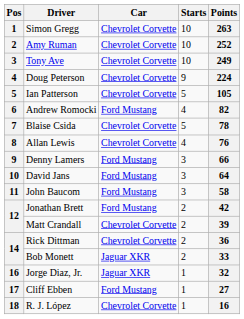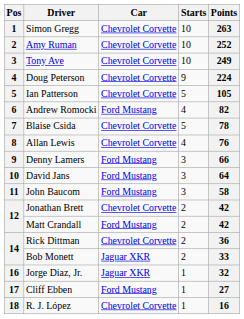 <table class="wikitable" style="font-size: 95%;">
 <tr>
 <th>Pos</th>
 <th>Driver</th>
 <th>Car</th>
 <th>Starts</th>
 <th>Points</th>
 </tr>
 <tr>
 <th>1</th>
 <td> Simon Gregg</td>
 <td><a href='#'>Chevrolet Corvette</a></td>
 <td>10</td>
 <th>263</th>
 </tr>
 <tr>
 <th>2</th>
 <td> <a href='#'>Amy Ruman</a></td>
 <td><a href='#'>Chevrolet Corvette</a></td>
 <td>10</td>
 <th>252</th>
 </tr>
 <tr>
 <th>3</th>
 <td> <a href='#'>Tony Ave</a></td>
 <td><a href='#'>Chevrolet Corvette</a></td>
 <td>10</td>
 <th>249</th>
 </tr>
 <tr>
 <th>4</th>
 <td> Doug Peterson</td>
 <td><a href='#'>Chevrolet Corvette</a></td>
 <td>9</td>
 <th>224</th>
 </tr>
 <tr>
 <th>5</th>
 <td> Ian Patterson</td>
 <td><a href='#'>Chevrolet Corvette</a></td>
 <td>5</td>
 <th>105</th>
 </tr>
 <tr>
 <th>6</th>
 <td> Andrew Romocki</td>
 <td><a href='#'>Ford Mustang</a></td>
 <td>4</td>
 <th>82</th>
 </tr>
 <tr>
 <th>7</th>
 <td> Blaise Csida</td>
 <td><a href='#'>Chevrolet Corvette</a></td>
 <td>5</td>
 <th>78</th>
 </tr>
 <tr>
 <th>8</th>
 <td> Allan Lewis</td>
 <td><a href='#'>Chevrolet Corvette</a></td>
 <td>4</td>
 <th>76</th>
 </tr>
 <tr>
 <th>9</th>
 <td> Denny Lamers</td>
 <td><a href='#'>Ford Mustang</a></td>
 <td>3</td>
 <th>66</th>
 </tr>
 <tr>
 <th>10</th>
 <td> David Jans</td>
 <td><a href='#'>Ford Mustang</a></td>
 <td>3</td>
 <th>64</th>
 </tr>
 <tr>
 <th>11</th>
 <td> John Baucom</td>
 <td><a href='#'>Ford Mustang</a></td>
 <td>3</td>
 <th>58</th>
 </tr>
 <tr>
 <th rowspan=2>12</th>
 <td> Jonathan Brett</td>
-<td><a href='#'>Ford Mustang</a></td>
+<td><a href='#'>Chevrolet Corvette</a></td>
 <td>2</td>
 <th>42</th>
 </tr>
 <tr>
 <td> Matt Crandall</td>
-<td><a href='#'>Chevrolet Corvette</a></td>
+<td><a href='#'>Ford Mustang</a></td>
 <td>2</td>
-<th>39</th>
+<th>42</th>
 </tr>
 <tr>
 <th rowspan=2>14</th>
 <td> Rick Dittman</td>
 <td><a href='#'>Chevrolet Corvette</a></td>
 <td>2</td>
 <th>36</th>
 </tr>
 <tr>
 <td> Bob Monett</td>
 <td><a href='#'>Jaguar XKR</a></td>
 <td>2</td>
 <th>33</th>
 </tr>
 <tr>
 <th>16</th>
 <td> Jorge Diaz, Jr.</td>
 <td><a href='#'>Jaguar XKR</a></td>
 <td>1</td>
 <th>32</th>
 </tr>
 <tr>
 <th>17</th>
 <td> Cliff Ebben</td>
 <td><a href='#'>Ford Mustang</a></td>
 <td>1</td>
 <th>27</th>
 </tr>
 <tr>
 <th>18</th>
 <td> R. J. López</td>
 <td><a href='#'>Chevrolet Corvette</a></td>
 <td>1</td>
 <th>16</th>
 </tr>
 </table>
